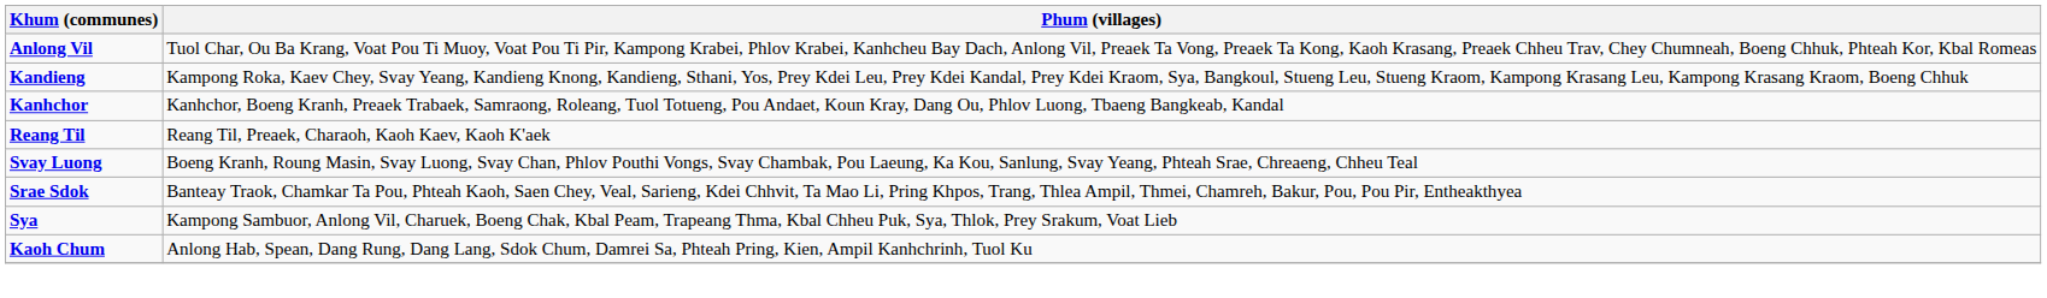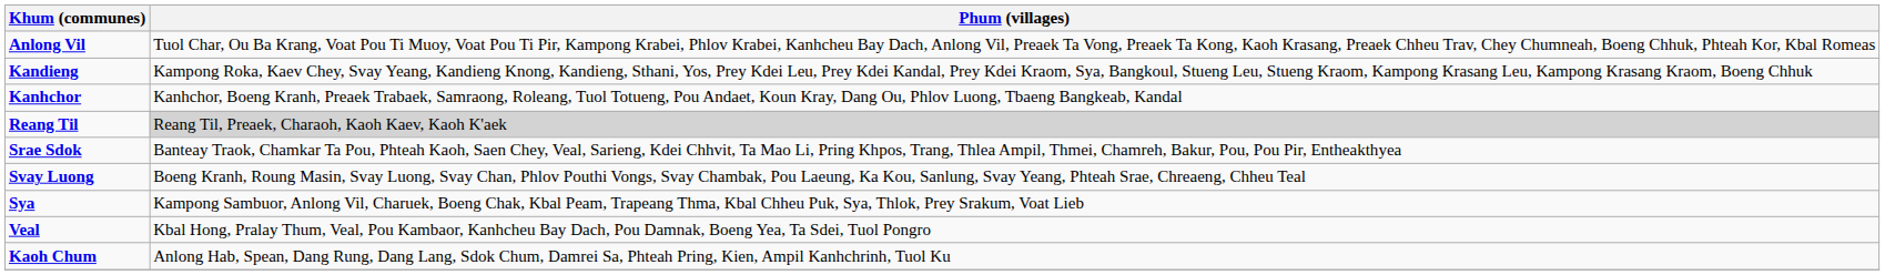 <table class="wikitable">
 <tr>
 <th><a href='#'>Khum</a> (communes)</th>
 <th><a href='#'>Phum</a> (villages)</th>
 </tr>
 <tr>
 <td><strong><a href='#'>Anlong Vil</a></strong></td>
 <td>Tuol Char, Ou Ba Krang, Voat Pou Ti Muoy, Voat Pou Ti Pir, Kampong Krabei, Phlov Krabei, Kanhcheu Bay Dach, Anlong Vil, Preaek Ta Vong, Preaek Ta Kong, Kaoh Krasang, Preaek Chheu Trav, Chey Chumneah, Boeng Chhuk, Phteah Kor, Kbal Romeas</td>
 </tr>
 <tr>
 <td><strong><a href='#'>Kandieng</a></strong></td>
 <td>Kampong Roka, Kaev Chey, Svay Yeang, Kandieng Knong, Kandieng, Sthani, Yos, Prey Kdei Leu, Prey Kdei Kandal, Prey Kdei Kraom, Sya, Bangkoul, Stueng Leu, Stueng Kraom, Kampong Krasang Leu, Kampong Krasang Kraom, Boeng Chhuk</td>
 </tr>
 <tr>
 <td><strong><a href='#'>Kanhchor</a></strong></td>
 <td>Kanhchor, Boeng Kranh, Preaek Trabaek, Samraong, Roleang, Tuol Totueng, Pou Andaet, Koun Kray, Dang Ou, Phlov Luong, Tbaeng Bangkeab, Kandal</td>
 </tr>
 <tr>
 <td><strong><a href='#'>Reang Til</a></strong></td>
-<td>Reang Til, Preaek, Charaoh, Kaoh  Kaev, Kaoh K'aek</td>
+<td style="background: lightgrey;">Reang Til, Preaek, Charaoh, Kaoh  Kaev, Kaoh K'aek</td>
+</tr>
+<tr>
+<td><strong><a href='#'>Srae Sdok</a></strong></td>
+<td>Banteay Traok, Chamkar Ta Pou, Phteah Kaoh, Saen Chey, Veal, Sarieng, Kdei Chhvit, Ta Mao Li, Pring Khpos, Trang, Thlea Ampil, Thmei, Chamreh, Bakur, Pou, Pou Pir, Entheakthyea</td>
 </tr>
 <tr>
 <td><strong><a href='#'>Svay Luong</a></strong></td>
 <td>Boeng Kranh, Roung Masin, Svay Luong, Svay Chan, Phlov Pouthi Vongs, Svay Chambak, Pou Laeung, Ka Kou, Sanlung, Svay Yeang, Phteah Srae, Chreaeng, Chheu Teal</td>
 </tr>
 <tr>
-<td><strong><a href='#'>Srae Sdok</a></strong></td>
-<td>Banteay Traok, Chamkar Ta Pou, Phteah Kaoh, Saen Chey, Veal, Sarieng, Kdei Chhvit, Ta Mao Li, Pring Khpos, Trang, Thlea Ampil, Thmei, Chamreh, Bakur, Pou, Pou Pir, Entheakthyea</td>
+<td><strong><a href='#'>Sya</a></strong></td>
+<td>Kampong Sambuor, Anlong Vil, Charuek, Boeng Chak, Kbal Peam, Trapeang Thma, Kbal Chheu Puk, Sya, Thlok, Prey Srakum, Voat Lieb</td>
 </tr>
 <tr>
-<td><strong><a href='#'>Sya</a></strong></td>
-<td>Kampong Sambuor, Anlong Vil, Charuek, Boeng Chak, Kbal Peam, Trapeang Thma, Kbal Chheu Puk, Sya, Thlok, Prey Srakum, Voat Lieb</td>
+<td><strong><a href='#'>Veal</a></strong></td>
+<td>Kbal Hong, Pralay Thum, Veal, Pou Kambaor, Kanhcheu Bay Dach, Pou Damnak, Boeng Yea, Ta Sdei, Tuol Pongro</td>
 </tr>
 <tr>
 <td><strong><a href='#'>Kaoh Chum</a></strong></td>
 <td>Anlong Hab, Spean, Dang Rung, Dang Lang, Sdok Chum, Damrei Sa, Phteah Pring, Kien, Ampil Kanhchrinh, Tuol Ku</td>
 </tr>
 <tr>
 </tr>
 </table>
